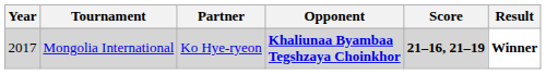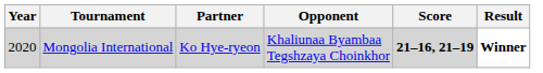 <table class="sortable wikitable" style="font-size: 90%;">
 <tr>
 <th>Year</th>
 <th>Tournament</th>
 <th>Partner</th>
 <th>Opponent</th>
 <th>Score</th>
 <th>Result</th>
 </tr>
 <tr style="background:#D5D5D5">
-<td align="center">2017</td>
+<td align="center">2020</td>
 <td align="left"><a href='#'>Mongolia International</a></td>
 <td align="left"> <a href='#'>Ko Hye-ryeon</a></td>
-<td align="left"><strong> <a href='#'>Khaliunaa Byambaa</a> <br>  <a href='#'>Tegshzaya Choinkhor</a></strong></td>
+<td align="left"> <a href='#'>Khaliunaa Byambaa</a> <br>  <a href='#'>Tegshzaya Choinkhor</a></td>
 <td align="left"><strong>21–16, 21–19</strong></td>
 <td style="text-align:left; background:white"> <strong>Winner</strong></td>
 </tr>
 </table>
